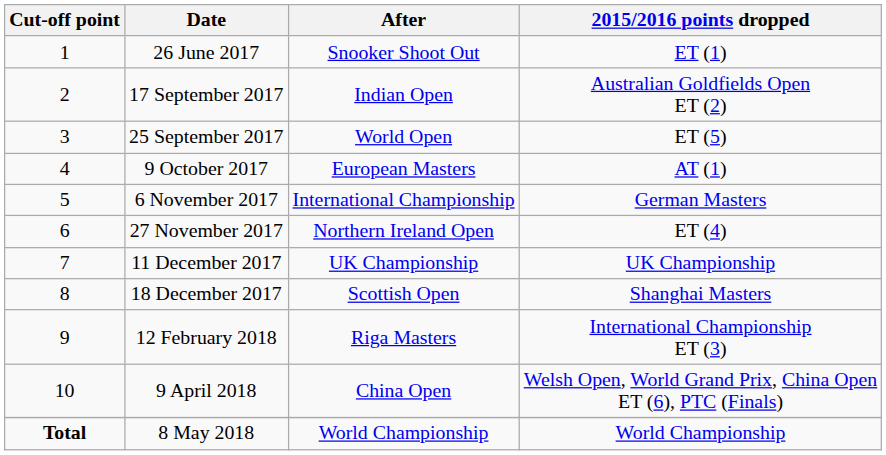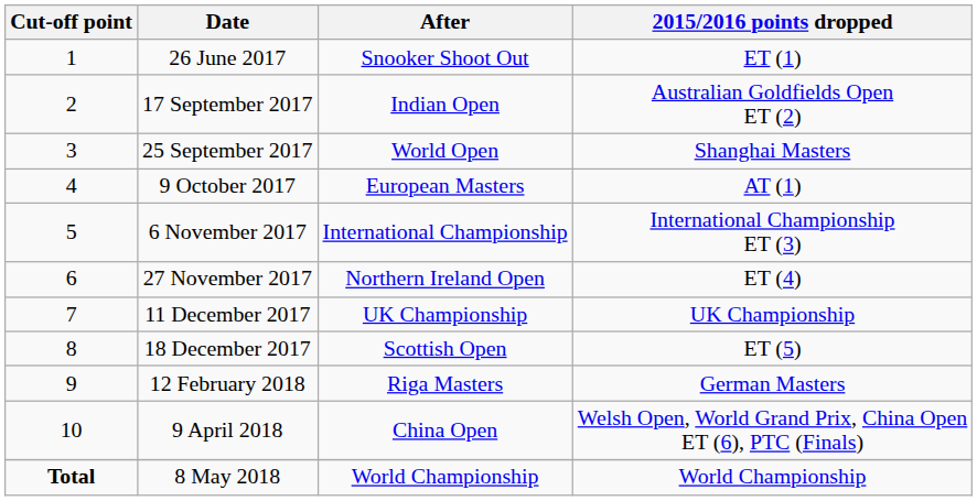 <table class="wikitable" style="text-align: center;">
 <tr>
 <th>Cut-off point</th>
 <th>Date</th>
 <th>After</th>
 <th><a href='#'>2015/2016 points</a> dropped</th>
 </tr>
 <tr>
 <td>1</td>
 <td>26 June 2017</td>
 <td><a href='#'>Snooker Shoot Out</a></td>
 <td><a href='#'>ET</a> (<a href='#'>1</a>)</td>
 </tr>
 <tr>
 <td>2</td>
 <td>17 September 2017</td>
 <td><a href='#'>Indian Open</a></td>
 <td><a href='#'>Australian Goldfields Open</a><br>ET (<a href='#'>2</a>)</td>
 </tr>
 <tr>
 <td>3</td>
 <td>25 September 2017</td>
 <td><a href='#'>World Open</a></td>
-<td>ET (<a href='#'>5</a>)</td>
+<td><a href='#'>Shanghai Masters</a></td>
 </tr>
 <tr>
 <td>4</td>
 <td>9 October 2017</td>
 <td><a href='#'>European Masters</a></td>
 <td><a href='#'>AT</a> (<a href='#'>1</a>)</td>
 </tr>
 <tr>
 <td>5</td>
 <td>6 November 2017</td>
 <td><a href='#'>International Championship</a></td>
-<td><a href='#'>German Masters</a></td>
+<td><a href='#'>International Championship</a><br>ET (<a href='#'>3</a>)</td>
 </tr>
 <tr>
 <td>6</td>
 <td>27 November 2017</td>
 <td><a href='#'>Northern Ireland Open</a></td>
 <td>ET (<a href='#'>4</a>)</td>
 </tr>
 <tr>
 <td>7</td>
 <td>11 December 2017</td>
 <td><a href='#'>UK Championship</a></td>
 <td><a href='#'>UK Championship</a></td>
 </tr>
 <tr>
 <td>8</td>
 <td>18 December 2017</td>
 <td><a href='#'>Scottish Open</a></td>
-<td><a href='#'>Shanghai Masters</a></td>
+<td>ET (<a href='#'>5</a>)</td>
 </tr>
 <tr>
 <td>9</td>
 <td>12 February 2018</td>
 <td><a href='#'>Riga Masters</a></td>
-<td><a href='#'>International Championship</a><br>ET (<a href='#'>3</a>)</td>
+<td><a href='#'>German Masters</a></td>
 </tr>
 <tr>
 <td>10</td>
 <td>9 April 2018</td>
 <td><a href='#'>China Open</a></td>
 <td><a href='#'>Welsh Open</a>, <a href='#'>World Grand Prix</a>, <a href='#'>China Open</a><br>ET (<a href='#'>6</a>), <a href='#'>PTC</a> (<a href='#'>Finals</a>)</td>
 </tr>
 <tr>
 </tr>
 <tr>
 <td><strong>Total</strong></td>
 <td>8 May 2018</td>
 <td><a href='#'>World Championship</a></td>
 <td><a href='#'>World Championship</a></td>
 </tr>
 </table>
